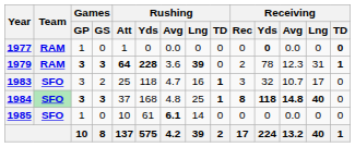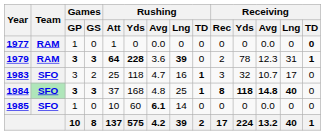 <table class="wikitable" style="text-align:center;">
 <tr>
 <th rowspan="2">Year</th>
 <th rowspan="2">Team</th>
 <th colspan="2">Games</th>
 <th colspan="5">Rushing</th>
 <th colspan="5">Receiving</th>
 </tr>
 <tr>
 <th>GP</th>
 <th>GS</th>
 <th>Att</th>
 <th>Yds</th>
 <th>Avg</th>
 <th>Lng</th>
 <th>TD</th>
 <th>Rec</th>
 <th>Yds</th>
 <th>Avg</th>
 <th>Lng</th>
 <th>TD</th>
 </tr>
 <tr>
 <th><a href='#'>1977</a></th>
 <th><a href='#'>RAM</a></th>
 <td>1</td>
 <td>0</td>
 <td>1</td>
 <td>0</td>
 <td>0.0</td>
 <td>0</td>
 <td>0</td>
 <td>0</td>
-<td><strong>0</strong></td>
+<td>0</td>
 <td>0.0</td>
 <td>0</td>
 <td><strong>0</strong></td>
 </tr>
 <tr>
 <th><a href='#'>1979</a></th>
 <th><a href='#'>RAM</a></th>
 <td><strong>3</strong></td>
 <td><strong>3</strong></td>
 <td><strong>64</strong></td>
 <td><strong>228</strong></td>
 <td>3.6</td>
 <td><strong>39</strong></td>
 <td>0</td>
 <td>2</td>
 <td>78</td>
 <td>12.3</td>
 <td>31</td>
 <td><strong>1</strong></td>
 </tr>
 <tr>
 <th><a href='#'>1983</a></th>
 <th><a href='#'>SFO</a></th>
 <td>3</td>
 <td>2</td>
 <td>25</td>
 <td>118</td>
 <td>4.7</td>
 <td>16</td>
 <td><strong>1</strong></td>
 <td>3</td>
 <td>32</td>
 <td>10.7</td>
 <td>17</td>
 <td>0</td>
 </tr>
 <tr>
 <th><a href='#'>1984</a></th>
 <th style="background:#afe6ba; width:3em;"><a href='#'>SFO</a></th>
 <td><strong>3</strong></td>
 <td><strong>3</strong></td>
 <td>37</td>
 <td>168</td>
 <td>4.8</td>
 <td>25</td>
 <td><strong>1</strong></td>
 <td><strong>8</strong></td>
 <td><strong>118</strong></td>
 <td><strong>14.8</strong></td>
 <td><strong>40</strong></td>
 <td>0</td>
 </tr>
 <tr>
 <th><a href='#'>1985</a></th>
 <th><a href='#'>SFO</a></th>
 <td>1</td>
 <td>0</td>
 <td>10</td>
-<td>61</td>
+<td>60</td>
 <td><strong>6.1</strong></td>
 <td>14</td>
 <td>0</td>
 <td>0</td>
 <td>0</td>
 <td>0.0</td>
 <td>0</td>
 <td>0</td>
 </tr>
 <tr>
 <th colspan="2"></th>
 <th>10</th>
 <th>8</th>
 <th>137</th>
 <th>575</th>
 <th>4.2</th>
 <th>39</th>
 <th>2</th>
 <th>17</th>
 <th>224</th>
 <th>13.2</th>
 <th>40</th>
 <th>1</th>
 </tr>
 </table>
